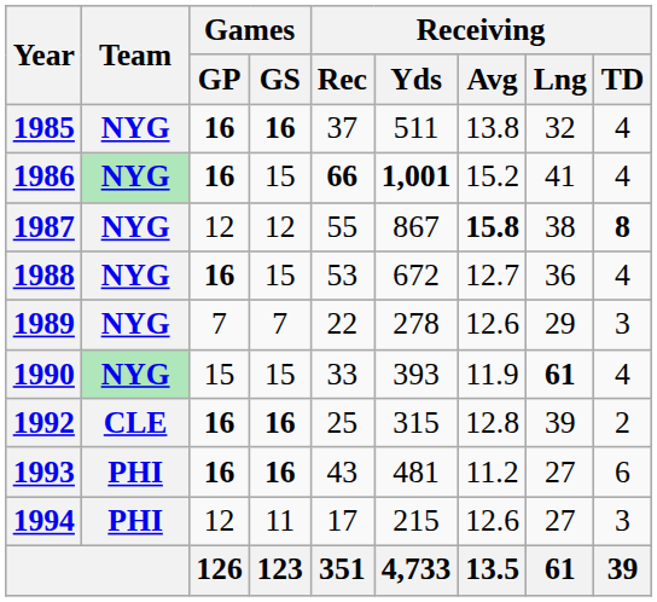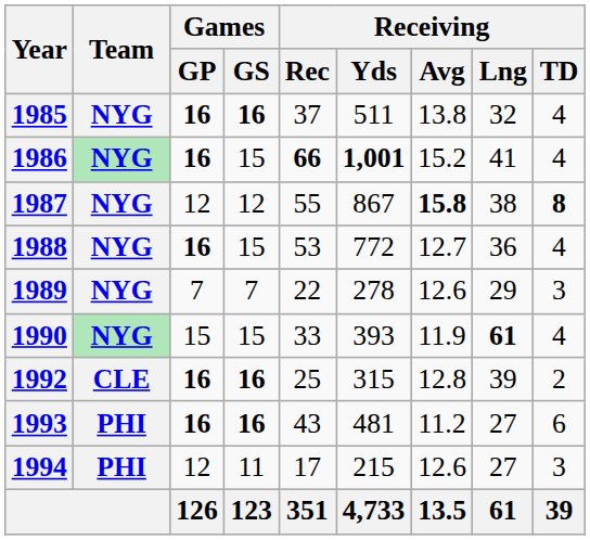 <table class="wikitable" style="text-align:center">
 <tr>
 <th rowspan="2">Year</th>
 <th rowspan="2">Team</th>
 <th colspan="2">Games</th>
 <th colspan="5">Receiving</th>
 </tr>
 <tr>
 <th>GP</th>
 <th>GS</th>
 <th>Rec</th>
 <th>Yds</th>
 <th>Avg</th>
 <th>Lng</th>
 <th>TD</th>
 </tr>
 <tr>
 <th><a href='#'>1985</a></th>
 <th><a href='#'>NYG</a></th>
 <td><strong>16</strong></td>
 <td><strong>16</strong></td>
 <td>37</td>
 <td>511</td>
 <td>13.8</td>
 <td>32</td>
 <td>4</td>
 </tr>
 <tr>
 <th><a href='#'>1986</a></th>
 <th style="background:#afe6ba; width:3em;"><a href='#'>NYG</a></th>
 <td><strong>16</strong></td>
 <td>15</td>
 <td><strong>66</strong></td>
 <td><strong>1,001</strong></td>
 <td>15.2</td>
 <td>41</td>
 <td>4</td>
 </tr>
 <tr>
 <th><a href='#'>1987</a></th>
 <th><a href='#'>NYG</a></th>
 <td>12</td>
 <td>12</td>
 <td>55</td>
 <td>867</td>
 <td><strong>15.8</strong></td>
 <td>38</td>
 <td><strong>8</strong></td>
 </tr>
 <tr>
 <th><a href='#'>1988</a></th>
 <th><a href='#'>NYG</a></th>
 <td><strong>16</strong></td>
 <td>15</td>
 <td>53</td>
-<td>672</td>
+<td>772</td>
 <td>12.7</td>
 <td>36</td>
 <td>4</td>
 </tr>
 <tr>
 <th><a href='#'>1989</a></th>
 <th><a href='#'>NYG</a></th>
 <td>7</td>
 <td>7</td>
 <td>22</td>
 <td>278</td>
 <td>12.6</td>
 <td>29</td>
 <td>3</td>
 </tr>
 <tr>
 <th><a href='#'>1990</a></th>
 <th style="background:#afe6ba; width:3em;"><a href='#'>NYG</a></th>
 <td>15</td>
 <td>15</td>
 <td>33</td>
 <td>393</td>
 <td>11.9</td>
 <td><strong>61</strong></td>
 <td>4</td>
 </tr>
 <tr>
 <th><a href='#'>1992</a></th>
 <th><a href='#'>CLE</a></th>
 <td><strong>16</strong></td>
 <td><strong>16</strong></td>
 <td>25</td>
 <td>315</td>
 <td>12.8</td>
 <td>39</td>
 <td>2</td>
 </tr>
 <tr>
 <th><a href='#'>1993</a></th>
 <th><a href='#'>PHI</a></th>
 <td><strong>16</strong></td>
 <td><strong>16</strong></td>
 <td>43</td>
 <td>481</td>
 <td>11.2</td>
 <td>27</td>
 <td>6</td>
 </tr>
 <tr>
 <th><a href='#'>1994</a></th>
 <th><a href='#'>PHI</a></th>
 <td>12</td>
 <td>11</td>
 <td>17</td>
 <td>215</td>
 <td>12.6</td>
 <td>27</td>
 <td>3</td>
 </tr>
 <tr>
 <th colspan="2"></th>
 <th>126</th>
 <th>123</th>
 <th>351</th>
 <th>4,733</th>
 <th>13.5</th>
 <th>61</th>
 <th>39</th>
 </tr>
 </table>
